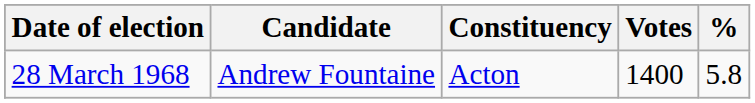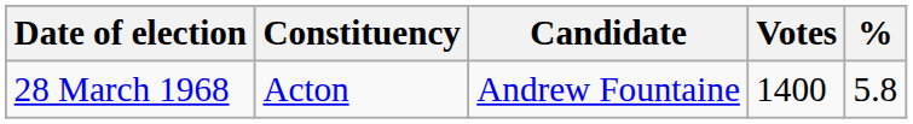 <table class="wikitable">
 <tr>
 <th>Date of election</th>
+<th>Constituency</th>
 <th>Candidate</th>
-<th>Constituency</th>
 <th>Votes</th>
 <th>%</th>
 </tr>
 <tr>
 <td><a href='#'>28 March 1968</a></td>
+<td><a href='#'>Acton</a></td>
 <td><a href='#'>Andrew Fountaine</a></td>
-<td><a href='#'>Acton</a></td>
 <td>1400</td>
 <td>5.8</td>
 </tr>
 </table>
